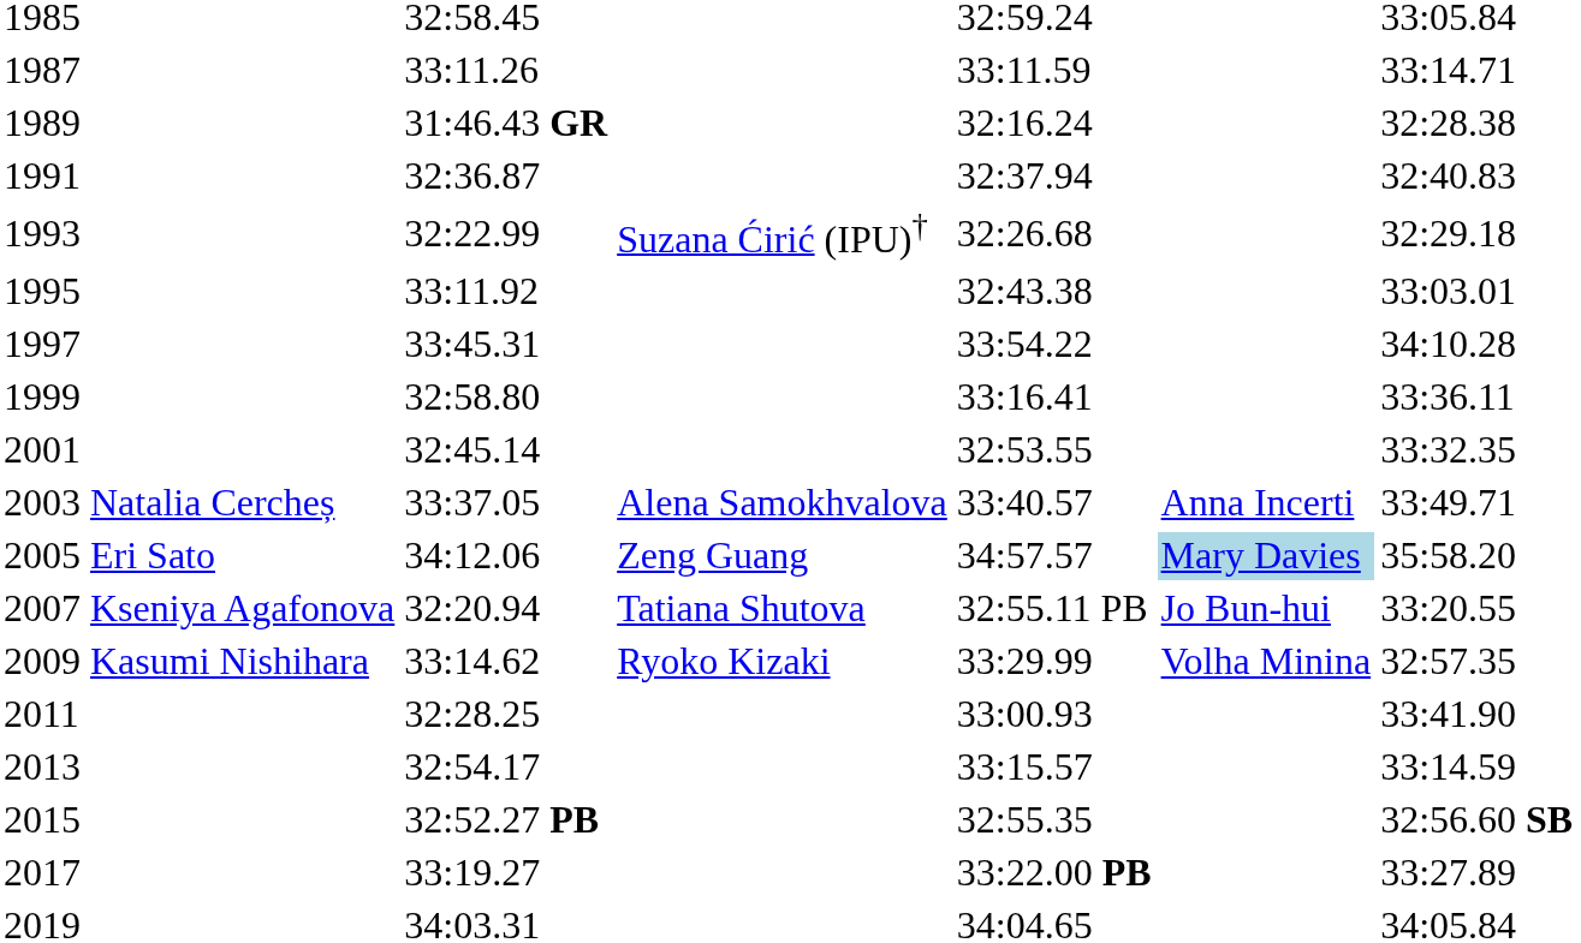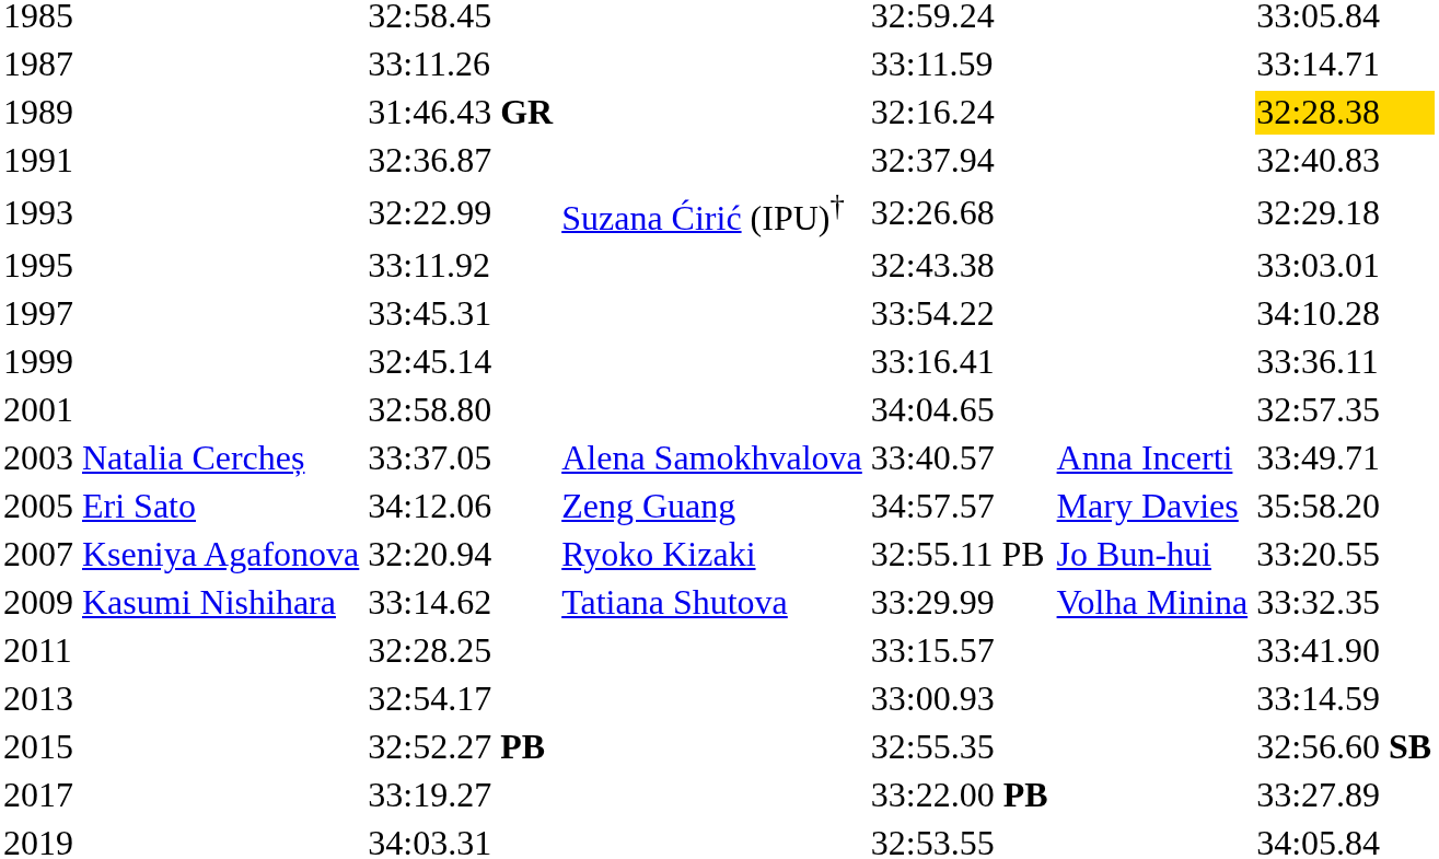 <table>
 <tr>
 <td>1985</td>
 <td></td>
 <td>32:58.45</td>
 <td></td>
 <td>32:59.24</td>
 <td></td>
 <td>33:05.84</td>
 </tr>
 <tr>
 <td>1987</td>
 <td></td>
 <td>33:11.26</td>
 <td></td>
 <td>33:11.59</td>
 <td></td>
 <td>33:14.71</td>
 </tr>
 <tr>
 <td>1989</td>
 <td></td>
 <td>31:46.43 <strong>GR</strong></td>
 <td></td>
 <td>32:16.24</td>
 <td></td>
-<td>32:28.38</td>
+<td style="background: gold;">32:28.38</td>
 </tr>
 <tr>
 <td>1991</td>
 <td></td>
 <td>32:36.87</td>
 <td></td>
 <td>32:37.94</td>
 <td></td>
 <td>32:40.83</td>
 </tr>
 <tr>
 <td>1993</td>
 <td></td>
 <td>32:22.99</td>
 <td><a href='#'>Suzana Ćirić</a> (IPU)<sup>†</sup></td>
 <td>32:26.68</td>
 <td></td>
 <td>32:29.18</td>
 </tr>
 <tr>
 <td>1995</td>
 <td></td>
 <td>33:11.92</td>
 <td></td>
 <td>32:43.38</td>
 <td></td>
 <td>33:03.01</td>
 </tr>
 <tr>
 <td>1997</td>
 <td></td>
 <td>33:45.31</td>
 <td></td>
 <td>33:54.22</td>
 <td></td>
 <td>34:10.28</td>
 </tr>
 <tr>
 <td>1999</td>
 <td></td>
-<td>32:58.80</td>
+<td>32:45.14</td>
 <td></td>
 <td>33:16.41</td>
 <td></td>
 <td>33:36.11</td>
 </tr>
 <tr>
 <td>2001</td>
 <td></td>
-<td>32:45.14</td>
+<td>32:58.80</td>
 <td></td>
-<td>32:53.55</td>
+<td>34:04.65</td>
 <td></td>
-<td>33:32.35</td>
+<td>32:57.35</td>
 </tr>
 <tr>
 <td>2003</td>
 <td><a href='#'>Natalia Cercheș</a><br> </td>
 <td>33:37.05</td>
 <td><a href='#'>Alena Samokhvalova</a><br> </td>
 <td>33:40.57</td>
 <td><a href='#'>Anna Incerti</a><br> </td>
 <td>33:49.71</td>
 </tr>
 <tr>
 <td>2005</td>
 <td><a href='#'>Eri Sato</a><br> </td>
 <td>34:12.06</td>
 <td><a href='#'>Zeng Guang</a><br> </td>
 <td>34:57.57</td>
-<td style="background: lightblue;"><a href='#'>Mary Davies</a><br> </td>
+<td><a href='#'>Mary Davies</a><br> </td>
 <td>35:58.20</td>
 </tr>
 <tr>
 <td>2007</td>
 <td><a href='#'>Kseniya Agafonova</a><br> </td>
 <td>32:20.94</td>
-<td><a href='#'>Tatiana Shutova</a> <br> </td>
+<td><a href='#'>Ryoko Kizaki</a><br> </td>
 <td>32:55.11 PB</td>
 <td><a href='#'>Jo Bun-hui</a><br> </td>
 <td>33:20.55</td>
 </tr>
 <tr>
 <td>2009</td>
 <td><a href='#'>Kasumi Nishihara</a> <br> </td>
 <td>33:14.62</td>
-<td><a href='#'>Ryoko Kizaki</a><br> </td>
+<td><a href='#'>Tatiana Shutova</a> <br> </td>
 <td>33:29.99</td>
 <td><a href='#'>Volha Minina</a> <br> </td>
-<td>32:57.35</td>
+<td>33:32.35</td>
 </tr>
 <tr>
 <td>2011</td>
 <td></td>
 <td>32:28.25</td>
 <td></td>
-<td>33:00.93</td>
+<td>33:15.57</td>
 <td></td>
 <td>33:41.90</td>
 </tr>
 <tr>
 <td>2013</td>
 <td></td>
 <td>32:54.17</td>
 <td></td>
-<td>33:15.57</td>
+<td>33:00.93</td>
 <td></td>
 <td>33:14.59</td>
 </tr>
 <tr>
 <td>2015</td>
 <td></td>
 <td>32:52.27 <strong>PB</strong></td>
 <td></td>
 <td>32:55.35</td>
 <td></td>
 <td>32:56.60 <strong>SB</strong></td>
 </tr>
 <tr>
 <td>2017</td>
 <td></td>
 <td>33:19.27</td>
 <td></td>
 <td>33:22.00 <strong>PB</strong></td>
 <td></td>
 <td>33:27.89</td>
 </tr>
 <tr>
 <td>2019</td>
 <td></td>
 <td>34:03.31</td>
 <td></td>
-<td>34:04.65</td>
+<td>32:53.55</td>
 <td></td>
 <td>34:05.84</td>
 </tr>
 </table>
